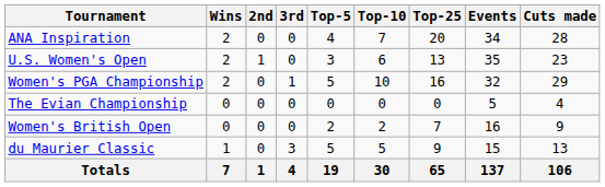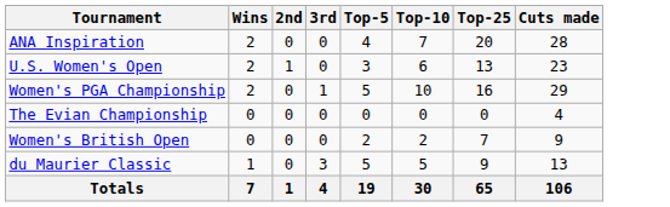 <table class=wikitable style=text-align:center>
 <tr>
 <th>Tournament</th>
 <th>Wins</th>
 <th>2nd</th>
 <th>3rd</th>
 <th>Top-5</th>
 <th>Top-10</th>
 <th>Top-25</th>
-<th>Events</th>
 <th>Cuts made</th>
 </tr>
 <tr>
 <td align=left><a href='#'>ANA Inspiration</a></td>
 <td>2</td>
 <td>0</td>
 <td>0</td>
 <td>4</td>
 <td>7</td>
 <td>20</td>
-<td>34</td>
 <td>28</td>
 </tr>
 <tr>
 <td align=left><a href='#'>U.S. Women's Open</a></td>
 <td>2</td>
 <td>1</td>
 <td>0</td>
 <td>3</td>
 <td>6</td>
 <td>13</td>
-<td>35</td>
 <td>23</td>
 </tr>
 <tr>
 <td align=left><a href='#'>Women's PGA Championship</a></td>
 <td>2</td>
 <td>0</td>
 <td>1</td>
 <td>5</td>
 <td>10</td>
 <td>16</td>
-<td>32</td>
 <td>29</td>
 </tr>
 <tr>
 <td align=left><a href='#'>The Evian Championship</a></td>
 <td>0</td>
 <td>0</td>
 <td>0</td>
 <td>0</td>
 <td>0</td>
 <td>0</td>
-<td>5</td>
 <td>4</td>
 </tr>
 <tr>
 <td align=left><a href='#'>Women's British Open</a></td>
 <td>0</td>
 <td>0</td>
 <td>0</td>
 <td>2</td>
 <td>2</td>
 <td>7</td>
-<td>16</td>
 <td>9</td>
 </tr>
 <tr>
 <td align=left><a href='#'>du Maurier Classic</a></td>
 <td>1</td>
 <td>0</td>
 <td>3</td>
 <td>5</td>
 <td>5</td>
 <td>9</td>
-<td>15</td>
 <td>13</td>
 </tr>
 <tr>
 <th>Totals</th>
 <th>7</th>
 <th>1</th>
 <th>4</th>
 <th>19</th>
 <th>30</th>
 <th>65</th>
-<th>137</th>
 <th>106</th>
 </tr>
 </table>
